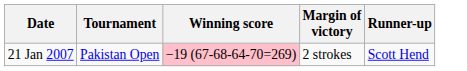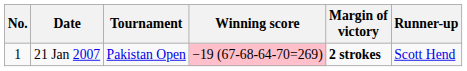 <table class="wikitable" style="font-size:95%;">
 <tr>
+<th>No.</th>
 <th>Date</th>
 <th>Tournament</th>
 <th>Winning score</th>
 <th>Margin of<br>victory</th>
 <th>Runner-up</th>
 </tr>
 <tr>
+<td align=center>1</td>
 <td align=right>21 Jan <a href='#'>2007</a></td>
 <td><a href='#'>Pakistan Open</a></td>
 <td style="background: pink;">−19 (67-68-64-70=269)</td>
-<td>2 strokes</td>
+<td><strong>2 strokes</strong></td>
 <td> <a href='#'>Scott Hend</a></td>
 </tr>
 </table>
